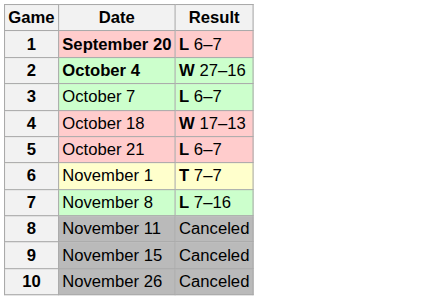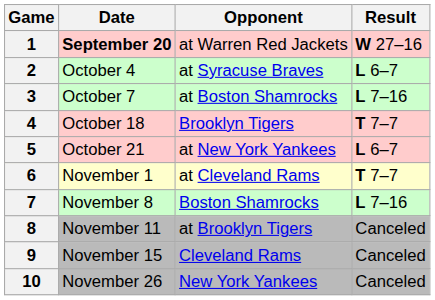 <table class="wikitable">
 <tr>
 <th>Game</th>
 <th>Date</th>
+<th>Opponent</th>
 <th>Result</th>
 </tr>
 <tr style="background:#fcc">
 <th>1</th>
 <td><strong>September 20</strong></td>
-<td><strong>L</strong> 6–7</td>
+<td>at Warren Red Jackets</td>
+<td><strong>W</strong> 27–16</td>
 </tr>
 <tr style="background:#cfc">
 <th>2</th>
-<td><strong>October 4</strong></td>
-<td><strong>W</strong> 27–16</td>
+<td>October 4</td>
+<td>at <a href='#'>Syracuse Braves</a></td>
+<td><strong>L</strong> 6–7</td>
 </tr>
 <tr style="background:#cfc">
 <th>3</th>
 <td>October 7</td>
-<td><strong>L</strong> 6–7</td>
+<td>at <a href='#'>Boston Shamrocks</a></td>
+<td><strong>L</strong> 7–16</td>
 </tr>
 <tr style="background:#fcc">
 <th>4</th>
 <td>October 18</td>
-<td><strong>W</strong> 17–13</td>
+<td><a href='#'>Brooklyn Tigers</a></td>
+<td><strong>T</strong> 7–7</td>
 </tr>
 <tr style="background:#fcc">
 <th>5</th>
 <td>October 21</td>
+<td>at <a href='#'>New York Yankees</a></td>
 <td><strong>L</strong> 6–7</td>
 </tr>
 <tr style="background:#ffc">
 <th>6</th>
 <td>November 1</td>
+<td>at <a href='#'>Cleveland Rams</a></td>
 <td><strong>T</strong> 7–7</td>
 </tr>
 <tr style="background:#cfc">
 <th>7</th>
 <td>November 8</td>
+<td><a href='#'>Boston Shamrocks</a></td>
 <td><strong>L</strong> 7–16</td>
 </tr>
 <tr style="background:#bababa">
 <th>8</th>
 <td>November 11</td>
+<td>at <a href='#'>Brooklyn Tigers</a></td>
 <td>Canceled</td>
 </tr>
 <tr style="background:#bababa">
 <th>9</th>
 <td>November 15</td>
+<td><a href='#'>Cleveland Rams</a></td>
 <td>Canceled</td>
 </tr>
 <tr style="background:#bababa">
 <th>10</th>
 <td>November 26</td>
+<td><a href='#'>New York Yankees</a></td>
 <td>Canceled</td>
 </tr>
 </table>
